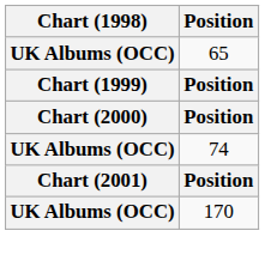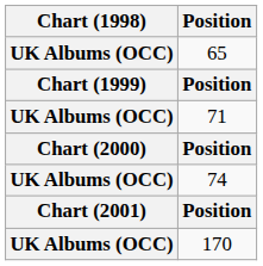 <table class="wikitable plainrowheaders" style="text-align:center">
 <tr>
 <th scope="col">Chart (1998)</th>
 <th scope="col">Position</th>
 </tr>
 <tr>
 <th scope="row">UK Albums (OCC)</th>
 <td>65</td>
 </tr>
 <tr>
 <th scope="col">Chart (1999)</th>
 <th scope="col">Position</th>
+</tr>
+<tr>
+<th scope="row">UK Albums (OCC)</th>
+<td>71</td>
 </tr>
 <tr>
 <th scope="col">Chart (2000)</th>
 <th scope="col">Position</th>
 </tr>
 <tr>
 <th scope="row">UK Albums (OCC)</th>
 <td>74</td>
 </tr>
 <tr>
 <th scope="col">Chart (2001)</th>
 <th scope="col">Position</th>
 </tr>
 <tr>
 <th scope="row">UK Albums (OCC)</th>
 <td>170</td>
 </tr>
 </table>
